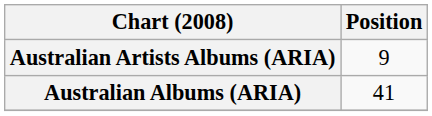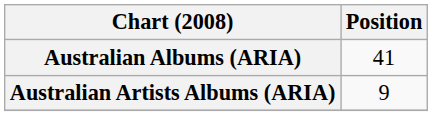 <table class="wikitable sortable plainrowheaders" style="text-align:center">
 <tr>
 <th scope="col">Chart (2008)</th>
 <th scope="col">Position</th>
 </tr>
 <tr>
+<th scope="row">Australian Albums (ARIA)</th>
+<td>41</td>
+</tr>
+<tr>
 <th scope="row">Australian Artists Albums (ARIA)</th>
 <td>9</td>
 </tr>
 <tr>
-<th scope="row">Australian Albums (ARIA)</th>
-<td>41</td>
-</tr>
-<tr>
 </tr>
 </table>
